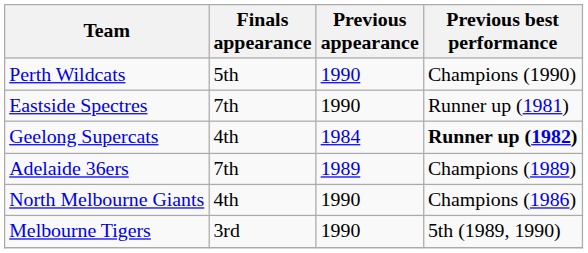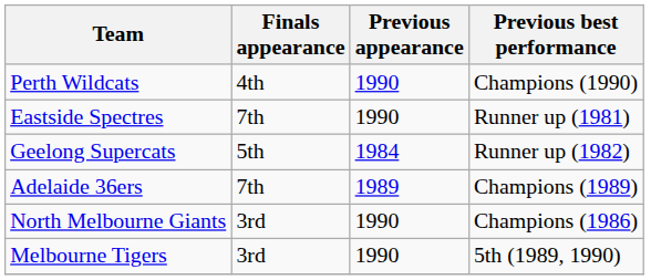 <table class="wikitable" style="text-align:left">
 <tr>
 <th>Team</th>
 <th>Finals<br>appearance</th>
 <th>Previous<br>appearance</th>
 <th>Previous best<br>performance</th>
 </tr>
 <tr>
 <td><a href='#'>Perth Wildcats</a></td>
-<td>5th</td>
+<td>4th</td>
 <td><a href='#'>1990</a></td>
 <td>Champions (1990)</td>
 </tr>
 <tr>
 <td><a href='#'>Eastside Spectres</a></td>
 <td>7th</td>
 <td>1990</td>
 <td>Runner up (<a href='#'>1981</a>)</td>
 </tr>
 <tr>
 <td><a href='#'>Geelong Supercats</a></td>
-<td>4th</td>
+<td>5th</td>
 <td><a href='#'>1984</a></td>
-<td><strong>Runner up (<a href='#'>1982</a>)</strong></td>
+<td>Runner up (<a href='#'>1982</a>)</td>
 </tr>
 <tr>
 <td><a href='#'>Adelaide 36ers</a></td>
 <td>7th</td>
 <td><a href='#'>1989</a></td>
 <td>Champions (<a href='#'>1989</a>)</td>
 </tr>
 <tr>
 <td><a href='#'>North Melbourne Giants</a></td>
-<td>4th</td>
+<td>3rd</td>
 <td>1990</td>
 <td>Champions (<a href='#'>1986</a>)</td>
 </tr>
 <tr>
 <td><a href='#'>Melbourne Tigers</a></td>
 <td>3rd</td>
 <td>1990</td>
 <td>5th (1989, 1990)</td>
 </tr>
 <tr>
 </tr>
 </table>
